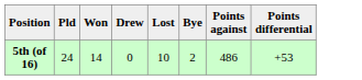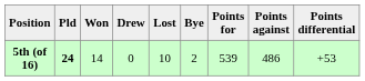 <table style=border-collapse:collapse border=1 cellspacing=0 cellpadding=5>
 <tr style="text-align:center; background:#efefef;">
 <th width=20>Position</th>
 <th width=20>Pld</th>
 <th width=20>Won</th>
 <th width=20>Drew</th>
 <th width=20>Lost</th>
 <th width=20>Bye</th>
+<th width=20>Points for</th>
 <th width=20>Points against</th>
 <th width=25>Points differential</th>
 </tr>
 <tr style="text-align:center; background:#cfc;">
 <td><strong>5th (of 16)</strong></td>
-<td>24</td>
+<td><strong>24</strong></td>
 <td>14</td>
 <td>0</td>
 <td>10</td>
 <td>2</td>
+<td>539</td>
 <td>486</td>
 <td>+53</td>
 </tr>
 </table>
